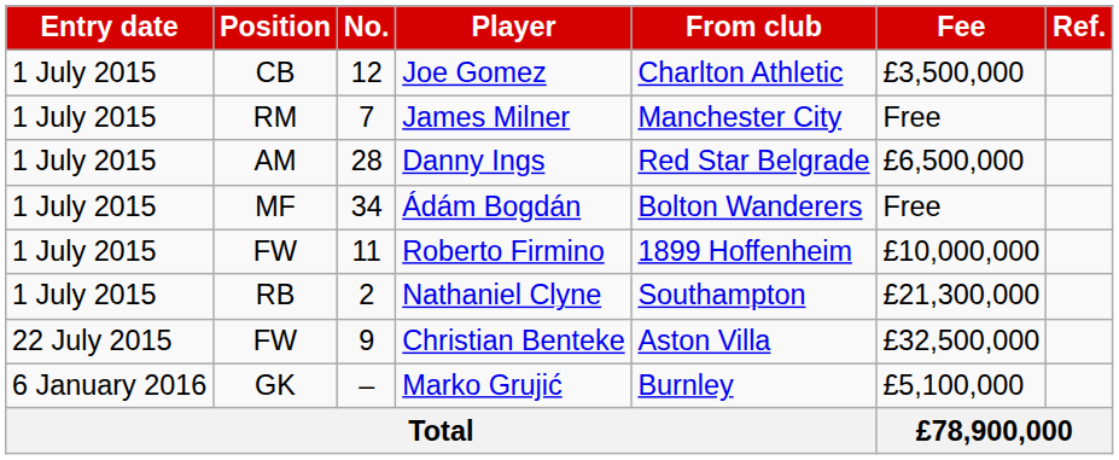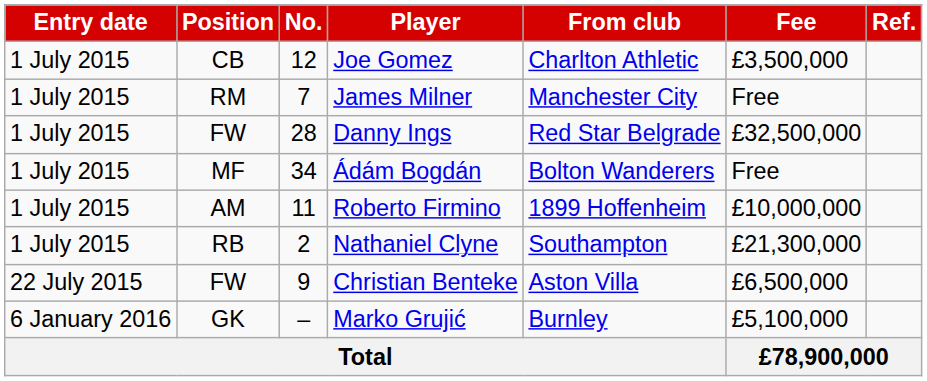 <table class="wikitable sortable">
 <tr>
 <th style="background:#d50000; color:white;">Entry date</th>
 <th style="background:#d50000; color:white;">Position</th>
 <th style="background:#d50000; color:white;">No.</th>
 <th style="background:#d50000; color:white;">Player</th>
 <th style="background:#d50000; color:white;">From club</th>
 <th style="background:#d50000; color:white;">Fee</th>
 <th style="background:#d50000; color:white;">Ref.</th>
 </tr>
 <tr>
 <td>1 July 2015</td>
 <td style="text-align:center;">CB</td>
 <td style="text-align:center;">12</td>
 <td style="text-align:left;"> <a href='#'>Joe Gomez</a></td>
 <td style="text-align:left;"> <a href='#'>Charlton Athletic</a></td>
 <td>£3,500,000</td>
 <td></td>
 </tr>
 <tr>
 <td>1 July 2015</td>
 <td style="text-align:center;">RM</td>
 <td style="text-align:center;">7</td>
 <td style="text-align:left;"> <a href='#'>James Milner</a></td>
 <td style="text-align:left;"> <a href='#'>Manchester City</a></td>
 <td>Free</td>
 <td></td>
 </tr>
 <tr>
 <td>1 July 2015</td>
-<td style="text-align:center;">AM</td>
+<td style="text-align:center;">FW</td>
 <td style="text-align:center;">28</td>
 <td style="text-align:left;"> <a href='#'>Danny Ings</a></td>
 <td style="text-align:left;"> <a href='#'>Red Star Belgrade</a></td>
-<td>£6,500,000</td>
+<td>£32,500,000</td>
 <td></td>
 </tr>
 <tr>
 <td>1 July 2015</td>
 <td style="text-align:center;">MF</td>
 <td style="text-align:center;">34</td>
 <td style="text-align:left;"> <a href='#'>Ádám Bogdán</a></td>
 <td style="text-align:left;"> <a href='#'>Bolton Wanderers</a></td>
 <td>Free</td>
 <td></td>
 </tr>
 <tr>
 <td>1 July 2015</td>
-<td style="text-align:center;">FW</td>
+<td style="text-align:center;">AM</td>
 <td style="text-align:center;">11</td>
 <td style="text-align:left;"> <a href='#'>Roberto Firmino</a></td>
 <td style="text-align:left;"> <a href='#'>1899 Hoffenheim</a></td>
 <td>£10,000,000</td>
 <td></td>
 </tr>
 <tr>
 <td>1 July 2015</td>
 <td style="text-align:center;">RB</td>
 <td style="text-align:center;">2</td>
 <td style="text-align:left;"> <a href='#'>Nathaniel Clyne</a></td>
 <td style="text-align:left;"> <a href='#'>Southampton</a></td>
 <td>£21,300,000</td>
 <td></td>
 </tr>
 <tr>
 <td>22 July 2015</td>
 <td style="text-align:center;">FW</td>
 <td style="text-align:center;">9</td>
 <td style="text-align:left;"> <a href='#'>Christian Benteke</a></td>
 <td style="text-align:left;"> <a href='#'>Aston Villa</a></td>
-<td>£32,500,000</td>
+<td>£6,500,000</td>
 <td></td>
 </tr>
 <tr>
 <td>6 January 2016</td>
 <td style="text-align:center;">GK</td>
 <td style="text-align:center;">–</td>
 <td style="text-align:left;"> <a href='#'>Marko Grujić</a></td>
 <td style="text-align:left;"> <a href='#'>Burnley</a></td>
 <td>£5,100,000</td>
 <td></td>
 </tr>
 <tr>
 <th colspan="5">Total</th>
 <th colspan="2">£78,900,000</th>
 </tr>
 </table>
